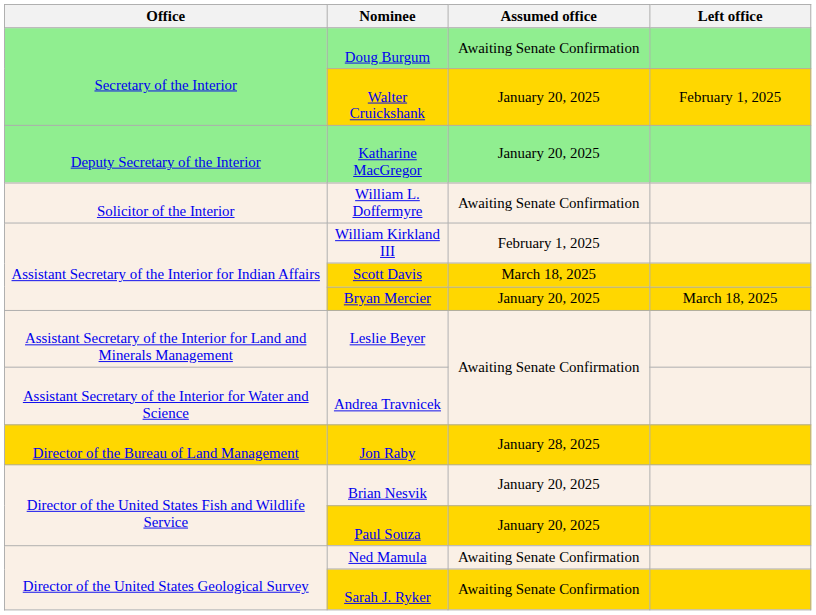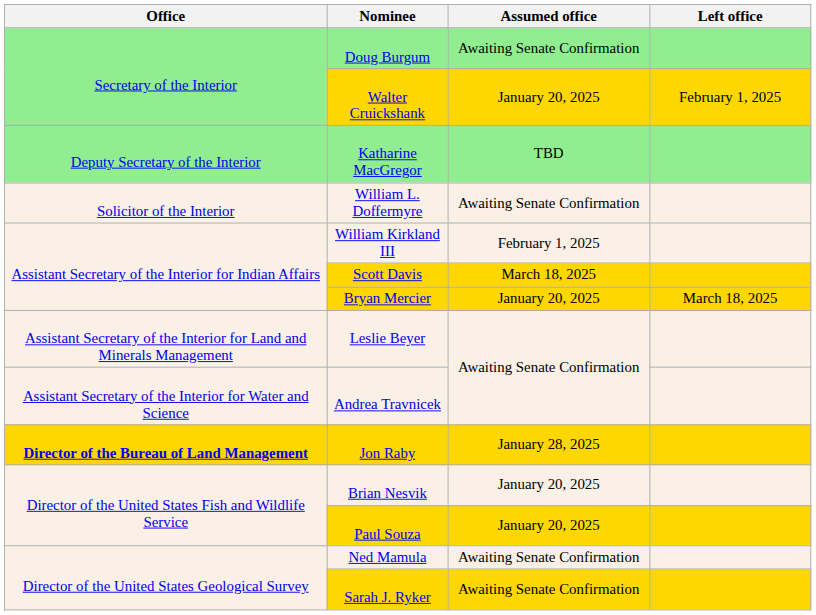 <table class="wikitable sortable" style="text-align:center">
 <tr>
 <th style="width:40%;">Office</th>
 <th style="width:15%;">Nominee</th>
 <th style="width:25%;" data-sort-="" type="date">Assumed office</th>
 <th style="width:20%;" data-sort-="" type="date">Left office</th>
 </tr>
 <tr style="background:lightgreen">
 <td rowspan="2"><br><a href='#'>Secretary of the Interior</a></td>
 <td><br><a href='#'>Doug Burgum</a></td>
 <td>Awaiting Senate Confirmation</td>
 <td></td>
 </tr>
 <tr style="background:gold">
 <td><br><a href='#'>Walter Cruickshank</a></td>
 <td>January 20, 2025</td>
 <td>February 1, 2025</td>
 </tr>
 <tr style="background:lightgreen">
 <td><br><a href='#'>Deputy Secretary of the Interior</a></td>
 <td><br><a href='#'>Katharine MacGregor</a></td>
-<td>January 20, 2025</td>
+<td>TBD<br></td>
 <td></td>
 </tr>
 <tr style="background:linen">
 <td><br><a href='#'>Solicitor of the Interior</a></td>
 <td><a href='#'>William L. Doffermyre</a></td>
 <td>Awaiting Senate Confirmation</td>
 <td></td>
 </tr>
 <tr style="background:linen">
 <td rowspan="3"><br><a href='#'>Assistant Secretary of the Interior for Indian Affairs</a></td>
 <td><a href='#'>William Kirkland III</a></td>
 <td>February 1, 2025<br></td>
 <td></td>
 </tr>
 <tr style="background:gold">
 <td><a href='#'>Scott Davis</a></td>
 <td>March 18, 2025</td>
 <td></td>
 </tr>
 <tr style="background:gold">
 <td><a href='#'>Bryan Mercier</a></td>
 <td>January 20, 2025</td>
 <td>March 18, 2025</td>
 </tr>
 <tr style="background:linen">
 <td><br><a href='#'>Assistant Secretary of the Interior for Land and Minerals Management</a></td>
 <td><a href='#'>Leslie Beyer</a></td>
 <td rowspan="2">Awaiting Senate Confirmation</td>
 <td></td>
 </tr>
 <tr style="background:linen">
 <td><br><a href='#'>Assistant Secretary of the Interior for Water and Science</a></td>
 <td><br><a href='#'>Andrea Travnicek</a></td>
 <td></td>
 </tr>
 <tr style="background:gold">
-<td><br><a href='#'>Director of the Bureau of Land Management</a></td>
+<td><strong><br><a href='#'>Director of the Bureau of Land Management</a></strong></td>
 <td><br><a href='#'>Jon Raby</a></td>
 <td>January 28, 2025</td>
 <td></td>
 </tr>
 <tr style="background:linen">
 <td rowspan="2"><br><a href='#'>Director of the United States Fish and Wildlife Service</a></td>
 <td><br><a href='#'>Brian Nesvik</a></td>
 <td>January 20, 2025</td>
 <td></td>
 </tr>
 <tr style="background:gold">
 <td><br><a href='#'>Paul Souza</a></td>
 <td>January 20, 2025</td>
 <td></td>
 </tr>
 <tr style="background:linen">
 <td rowspan="2"><br><a href='#'>Director of the United States Geological Survey</a></td>
 <td><a href='#'>Ned Mamula</a></td>
 <td>Awaiting Senate Confirmation</td>
 <td></td>
 </tr>
 <tr style="background:gold">
 <td><br><a href='#'>Sarah J. Ryker</a></td>
 <td>Awaiting Senate Confirmation</td>
 <td></td>
 </tr>
 </table>
